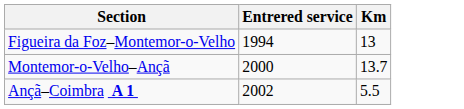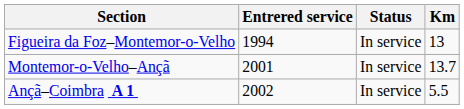 <table class="wikitable">
 <tr>
 <th>Section</th>
 <th>Entrered service</th>
+<th>Status</th>
 <th>Km</th>
 </tr>
 <tr>
 <td><a href='#'>Figueira da Foz</a>–<a href='#'>Montemor-o-Velho</a></td>
 <td>1994</td>
+<td>In service</td>
 <td>13</td>
 </tr>
 <tr>
 <td><a href='#'>Montemor-o-Velho</a>–<a href='#'>Ançã</a></td>
-<td>2000</td>
+<td>2001</td>
+<td>In service</td>
 <td>13.7</td>
 </tr>
 <tr>
 <td><a href='#'>Ançã</a>–<a href='#'>Coimbra</a> <a href='#'><span><strong> A 1 </strong></span></a></td>
 <td>2002</td>
+<td>In service</td>
 <td>5.5</td>
 </tr>
 </table>
